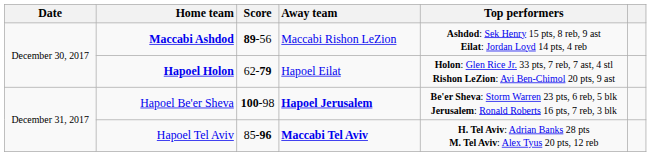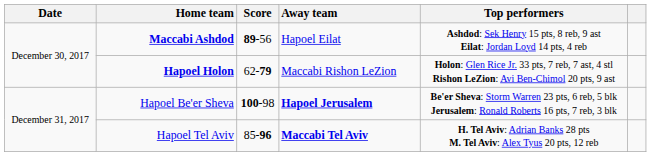 <table class="wikitable" style="text-align: center">
 <tr>
 <th width=125 style="text-align:center;">Date</th>
 <th width=200 style="text-align:right;">Home team</th>
 <th width=50>Score</th>
 <th width=200 style="text-align:left;">Away team</th>
 <th width=300 style="text-align:center;">Top performers</th>
 <th width=20></th>
 </tr>
 <tr>
 <td rowspan=2><small>December 30, 2017</small></td>
 <td align="right"><strong><a href='#'>Maccabi Ashdod</a></strong></td>
 <td><strong>89</strong>-56</td>
-<td align="left"><a href='#'>Maccabi Rishon LeZion</a></td>
+<td align="left"><a href='#'>Hapoel Eilat</a></td>
 <td><small><strong>Ashdod</strong>: <a href='#'>Sek Henry</a> 15 pts, 8 reb, 9 ast<br><strong>Eilat</strong>: <a href='#'>Jordan Loyd</a> 14 pts, 4 reb</small></td>
 <td></td>
 </tr>
 <tr>
 <td align="right"><strong><a href='#'>Hapoel Holon</a></strong></td>
 <td>62-<strong>79</strong></td>
-<td align="left"><a href='#'>Hapoel Eilat</a></td>
+<td align="left"><a href='#'>Maccabi Rishon LeZion</a></td>
 <td><small><strong>Holon</strong>: <a href='#'>Glen Rice Jr.</a> 33 pts, 7 reb, 7 ast, 4 stl<br><strong>Rishon LeZion</strong>: <a href='#'>Avi Ben-Chimol</a> 20 pts, 9 ast</small></td>
 <td></td>
 </tr>
 <tr>
 <td rowspan=2><small>December 31, 2017</small></td>
 <td align="right"><a href='#'>Hapoel Be'er Sheva</a></td>
 <td><strong>100</strong>-98</td>
 <td align="left"><strong><a href='#'>Hapoel Jerusalem</a></strong></td>
 <td><small><strong>Be'er Sheva</strong>: <a href='#'>Storm Warren</a> 23 pts, 6 reb, 5 blk<br><strong>Jerusalem</strong>: <a href='#'>Ronald Roberts</a> 16 pts, 7 reb, 3 blk</small></td>
 <td></td>
 </tr>
 <tr>
 <td align="right"><a href='#'>Hapoel Tel Aviv</a></td>
 <td>85-<strong>96</strong></td>
 <td align="left"><strong><a href='#'>Maccabi Tel Aviv</a></strong></td>
 <td><small><strong>H. Tel Aviv</strong>: <a href='#'>Adrian Banks</a> 28 pts<br><strong>M. Tel Aviv</strong>: <a href='#'>Alex Tyus</a> 20 pts, 12 reb</small></td>
 <td></td>
 </tr>
 </table>
